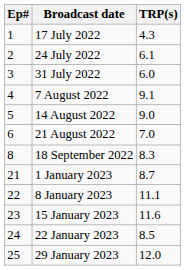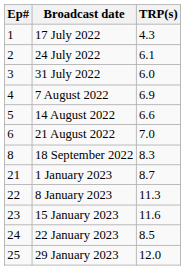 <table class="wikitable">
 <tr>
 <th>Ep#</th>
 <th>Broadcast date</th>
 <th>TRP(s)</th>
 </tr>
 <tr>
 <td>1</td>
 <td>17 July 2022</td>
 <td>4.3</td>
 </tr>
 <tr>
 <td>2</td>
 <td>24 July 2022</td>
 <td>6.1</td>
 </tr>
 <tr>
 <td>3</td>
 <td>31 July 2022</td>
 <td>6.0</td>
 </tr>
 <tr>
 <td>4</td>
 <td>7 August 2022</td>
-<td>9.1</td>
+<td>6.9</td>
 </tr>
 <tr>
 <td>5</td>
 <td>14 August 2022</td>
-<td>9.0</td>
+<td>6.6</td>
 </tr>
 <tr>
 <td>6</td>
 <td>21 August 2022</td>
 <td>7.0</td>
 </tr>
 <tr>
 <td>8</td>
 <td>18 September 2022</td>
 <td>8.3</td>
 </tr>
 <tr>
 <td>21</td>
 <td>1 January 2023</td>
 <td>8.7</td>
 </tr>
 <tr>
 <td>22</td>
 <td>8 January 2023</td>
-<td>11.1</td>
+<td>11.3</td>
 </tr>
 <tr>
 <td>23</td>
 <td>15 January 2023</td>
 <td>11.6</td>
 </tr>
 <tr>
 <td>24</td>
 <td>22 January 2023</td>
 <td>8.5</td>
 </tr>
 <tr>
 <td>25</td>
 <td>29 January 2023</td>
 <td>12.0</td>
 </tr>
 </table>
